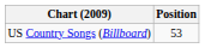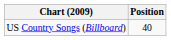 <table class="wikitable sortable">
 <tr>
 <th scope="col">Chart (2009)</th>
 <th scope="col">Position</th>
 </tr>
 <tr>
 <td>US <a href='#'>Country Songs</a> (<em><a href='#'>Billboard</a></em>)</td>
-<td align="center">53</td>
+<td align="center">40</td>
 </tr>
 </table>
